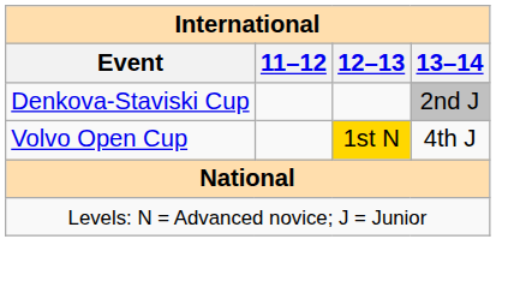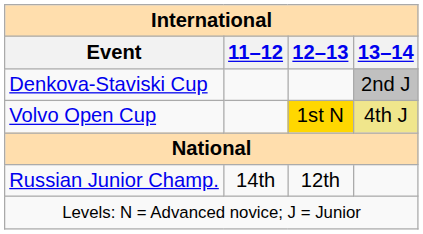 <table class="wikitable" style="text-align:center">
 <tr>
 <th style="background-color: #ffdead; " colspan=4 align=center>International</th>
 </tr>
 <tr>
 <th>Event</th>
 <th><a href='#'>11–12</a></th>
 <th><a href='#'>12–13</a></th>
 <th><a href='#'>13–14</a></th>
 </tr>
 <tr>
 <td align=left><a href='#'>Denkova-Staviski Cup</a></td>
 <td></td>
 <td></td>
 <td bgcolor=silver>2nd J</td>
 </tr>
 <tr>
 <td align=left><a href='#'>Volvo Open Cup</a></td>
 <td></td>
 <td bgcolor=gold>1st N</td>
-<td>4th J</td>
+<td style="background: khaki;">4th J</td>
 </tr>
 <tr>
 <th style="background-color: #ffdead; " colspan=4 align=center>National</th>
 </tr>
 <tr>
+<td align=left><a href='#'>Russian Junior Champ.</a></td>
+<td>14th</td>
+<td>12th</td>
+<td></td>
+</tr>
+<tr>
 <td colspan=4 align=center><small> Levels: N = Advanced novice; J = Junior </small></td>
 </tr>
 </table>
